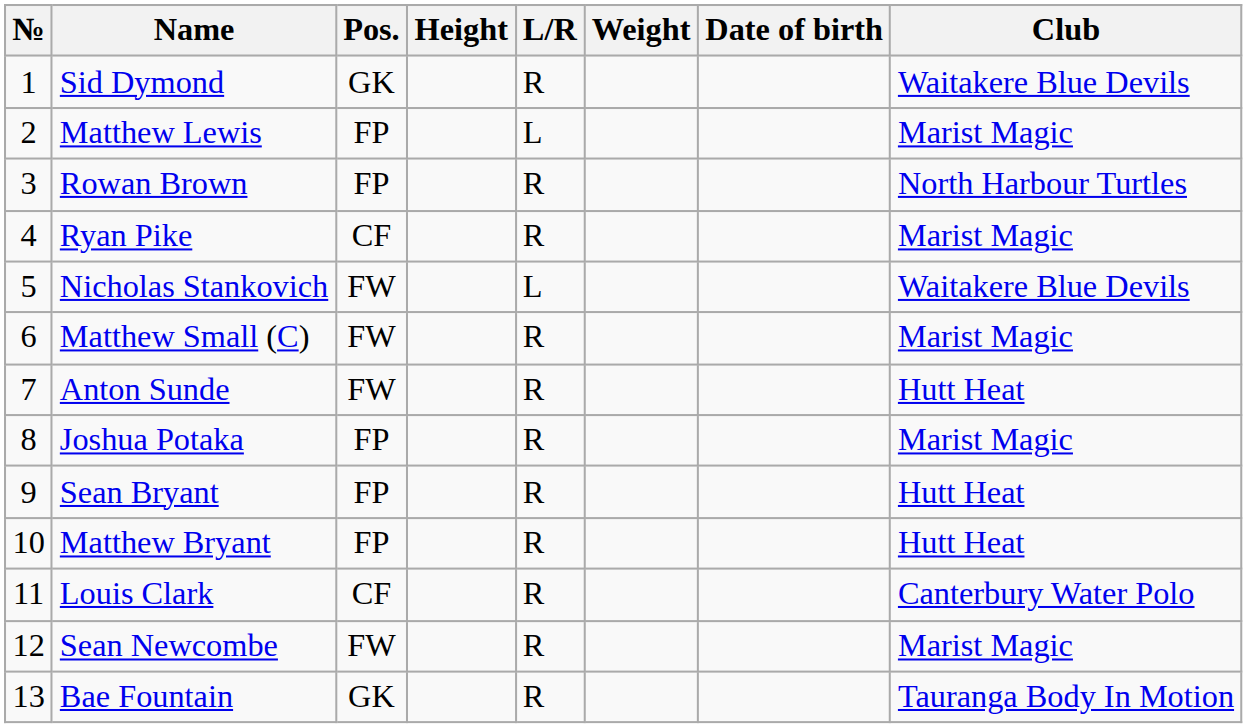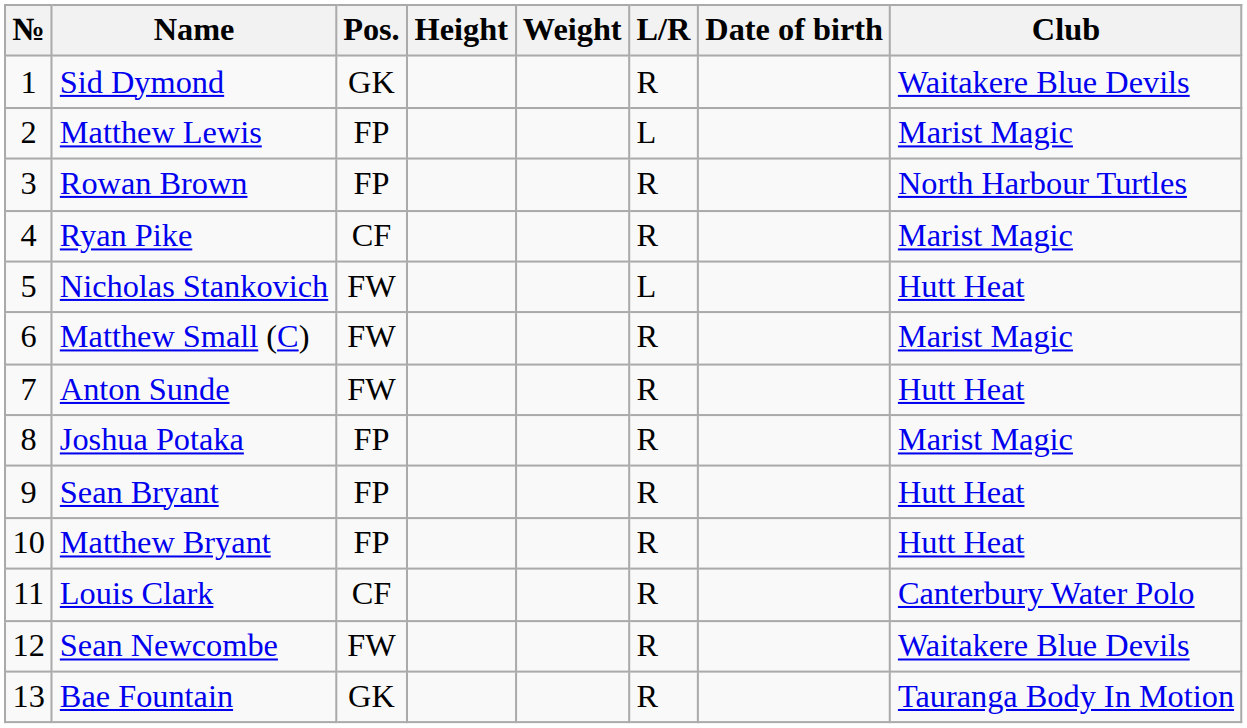 <table class="wikitable sortable" text-align:center;">
 <tr>
 <th>№</th>
 <th>Name</th>
 <th>Pos.</th>
 <th>Height</th>
+<th>Weight</th>
 <th>L/R</th>
-<th>Weight</th>
 <th>Date of birth</th>
 <th>Club</th>
 </tr>
 <tr>
 <td style="text-align:center;">1</td>
 <td style="text-align:left;"><a href='#'>Sid Dymond</a></td>
 <td style="text-align:center;">GK</td>
 <td></td>
+<td></td>
 <td>R</td>
-<td></td>
 <td style="text-align:left;"></td>
 <td style="text-align:left;"> <a href='#'>Waitakere Blue Devils</a></td>
 </tr>
 <tr>
 <td style="text-align:center;">2</td>
 <td style="text-align:left;"><a href='#'>Matthew Lewis</a></td>
 <td style="text-align:center;">FP</td>
 <td></td>
+<td></td>
 <td>L</td>
-<td></td>
 <td style="text-align:left;"></td>
 <td style="text-align:left;"> <a href='#'>Marist Magic</a></td>
 </tr>
 <tr>
 <td style="text-align:center;">3</td>
 <td style="text-align:left;"><a href='#'>Rowan Brown</a></td>
 <td style="text-align:center;">FP</td>
 <td></td>
+<td></td>
 <td>R</td>
-<td></td>
 <td style="text-align:left;"></td>
 <td style="text-align:left;"> <a href='#'>North Harbour Turtles</a></td>
 </tr>
 <tr>
 <td style="text-align:center;">4</td>
 <td style="text-align:left;"><a href='#'>Ryan Pike</a></td>
 <td style="text-align:center;">CF</td>
 <td></td>
+<td></td>
 <td>R</td>
-<td></td>
 <td style="text-align:left;"></td>
 <td style="text-align:left;"> <a href='#'>Marist Magic</a></td>
 </tr>
 <tr>
 <td style="text-align:center;">5</td>
 <td style="text-align:left;"><a href='#'>Nicholas Stankovich</a></td>
 <td style="text-align:center;">FW</td>
 <td></td>
+<td></td>
 <td>L</td>
-<td></td>
 <td style="text-align:left;"></td>
-<td style="text-align:left;"> <a href='#'>Waitakere Blue Devils</a></td>
+<td style="text-align:left;"> <a href='#'>Hutt Heat</a></td>
 </tr>
 <tr>
 <td style="text-align:center;">6</td>
 <td style="text-align:left;"><a href='#'>Matthew Small</a> (<a href='#'>C</a>)</td>
 <td style="text-align:center;">FW</td>
 <td></td>
+<td></td>
 <td>R</td>
-<td></td>
 <td style="text-align:left;"></td>
 <td style="text-align:left;"> <a href='#'>Marist Magic</a></td>
 </tr>
 <tr>
 <td style="text-align:center;">7</td>
 <td style="text-align:left;"><a href='#'>Anton Sunde</a></td>
 <td style="text-align:center;">FW</td>
 <td></td>
+<td></td>
 <td>R</td>
-<td></td>
 <td style="text-align:left;"></td>
 <td style="text-align:left;"> <a href='#'>Hutt Heat</a></td>
 </tr>
 <tr>
 <td style="text-align:center;">8</td>
 <td style="text-align:left;"><a href='#'>Joshua Potaka</a></td>
 <td style="text-align:center;">FP</td>
 <td></td>
+<td></td>
 <td>R</td>
-<td></td>
 <td style="text-align:left;"></td>
 <td style="text-align:left;"> <a href='#'>Marist Magic</a></td>
 </tr>
 <tr>
 <td style="text-align:center;">9</td>
 <td style="text-align:left;"><a href='#'>Sean Bryant</a></td>
 <td style="text-align:center;">FP</td>
 <td></td>
+<td></td>
 <td>R</td>
-<td></td>
 <td style="text-align:left;"></td>
 <td style="text-align:left;"> <a href='#'>Hutt Heat</a></td>
 </tr>
 <tr>
 <td style="text-align:center;">10</td>
 <td style="text-align:left;"><a href='#'>Matthew Bryant</a></td>
 <td style="text-align:center;">FP</td>
 <td></td>
+<td></td>
 <td>R</td>
-<td></td>
 <td style="text-align:left;"></td>
 <td style="text-align:left;"> <a href='#'>Hutt Heat</a></td>
 </tr>
 <tr>
 <td style="text-align:center;">11</td>
 <td style="text-align:left;"><a href='#'>Louis Clark</a></td>
 <td style="text-align:center;">CF</td>
 <td></td>
+<td></td>
 <td>R</td>
-<td></td>
 <td style="text-align:left;"></td>
 <td style="text-align:left;"> <a href='#'>Canterbury Water Polo</a></td>
 </tr>
 <tr>
 <td style="text-align:center;">12</td>
 <td style="text-align:left;"><a href='#'>Sean Newcombe</a></td>
 <td style="text-align:center;">FW</td>
 <td></td>
+<td></td>
 <td>R</td>
-<td></td>
 <td style="text-align:left;"></td>
-<td style="text-align:left;"> <a href='#'>Marist Magic</a></td>
+<td style="text-align:left;"> <a href='#'>Waitakere Blue Devils</a></td>
 </tr>
 <tr>
 <td style="text-align:center;">13</td>
 <td style="text-align:left;"><a href='#'>Bae Fountain</a></td>
 <td style="text-align:center;">GK</td>
 <td></td>
+<td></td>
 <td>R</td>
-<td></td>
 <td style="text-align:left;"></td>
 <td style="text-align:left;"> <a href='#'>Tauranga Body In Motion</a></td>
 </tr>
 </table>
